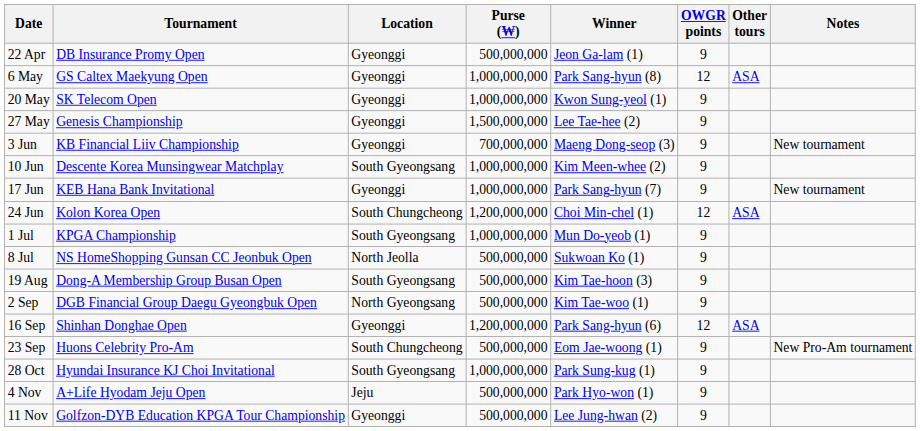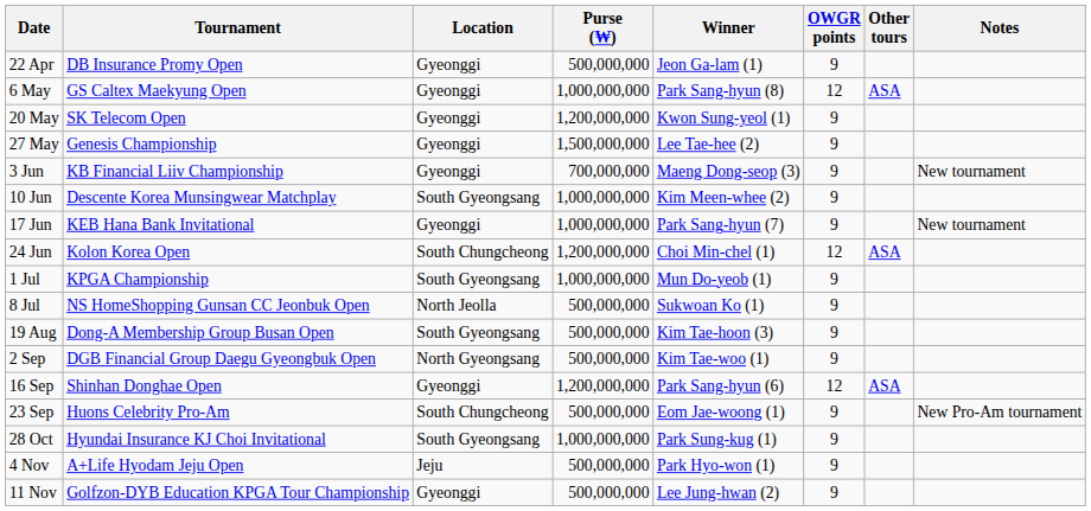 <table class="wikitable" style="font-size:95%;">
 <tr>
 <th>Date</th>
 <th>Tournament</th>
 <th>Location</th>
 <th>Purse<br>(<a href='#'>₩</a>)</th>
 <th>Winner</th>
 <th><a href='#'>OWGR</a><br>points</th>
 <th>Other<br>tours</th>
 <th>Notes</th>
 </tr>
 <tr>
 <td>22 Apr</td>
 <td><a href='#'>DB Insurance Promy Open</a></td>
 <td>Gyeonggi</td>
 <td align=right>500,000,000</td>
 <td> <a href='#'>Jeon Ga-lam</a> (1)</td>
 <td align=center>9</td>
 <td></td>
 <td></td>
 </tr>
 <tr>
 <td>6 May</td>
 <td><a href='#'>GS Caltex Maekyung Open</a></td>
 <td>Gyeonggi</td>
 <td align=right>1,000,000,000</td>
 <td> <a href='#'>Park Sang-hyun</a> (8)</td>
 <td align=center>12</td>
 <td><a href='#'>ASA</a></td>
 <td></td>
 </tr>
 <tr>
 <td>20 May</td>
 <td><a href='#'>SK Telecom Open</a></td>
 <td>Gyeonggi</td>
-<td align=right>1,000,000,000</td>
+<td align=right>1,200,000,000</td>
 <td> <a href='#'>Kwon Sung-yeol</a> (1)</td>
 <td align=center>9</td>
 <td></td>
 <td></td>
 </tr>
 <tr>
 <td>27 May</td>
 <td><a href='#'>Genesis Championship</a></td>
 <td>Gyeonggi</td>
 <td align=right>1,500,000,000</td>
 <td> <a href='#'>Lee Tae-hee</a> (2)</td>
 <td align=center>9</td>
 <td></td>
 <td></td>
 </tr>
 <tr>
 <td>3 Jun</td>
 <td><a href='#'>KB Financial Liiv Championship</a></td>
 <td>Gyeonggi</td>
 <td align=right>700,000,000</td>
 <td> <a href='#'>Maeng Dong-seop</a> (3)</td>
 <td align=center>9</td>
 <td></td>
 <td>New tournament</td>
 </tr>
 <tr>
 <td>10 Jun</td>
 <td><a href='#'>Descente Korea Munsingwear Matchplay</a></td>
 <td>South Gyeongsang</td>
 <td align=right>1,000,000,000</td>
 <td> <a href='#'>Kim Meen-whee</a> (2)</td>
 <td align=center>9</td>
 <td></td>
 <td></td>
 </tr>
 <tr>
 <td>17 Jun</td>
 <td><a href='#'>KEB Hana Bank Invitational</a></td>
 <td>Gyeonggi</td>
 <td align=right>1,000,000,000</td>
 <td> <a href='#'>Park Sang-hyun</a> (7)</td>
 <td align=center>9</td>
 <td></td>
 <td>New tournament</td>
 </tr>
 <tr>
 <td>24 Jun</td>
 <td><a href='#'>Kolon Korea Open</a></td>
 <td>South Chungcheong</td>
 <td align=right>1,200,000,000</td>
 <td> <a href='#'>Choi Min-chel</a> (1)</td>
 <td align=center>12</td>
 <td><a href='#'>ASA</a></td>
 <td></td>
 </tr>
 <tr>
 <td>1 Jul</td>
 <td><a href='#'>KPGA Championship</a></td>
 <td>South Gyeongsang</td>
 <td align=right>1,000,000,000</td>
 <td> <a href='#'>Mun Do-yeob</a> (1)</td>
 <td align=center>9</td>
 <td></td>
 <td></td>
 </tr>
 <tr>
 <td>8 Jul</td>
 <td><a href='#'>NS HomeShopping Gunsan CC Jeonbuk Open</a></td>
 <td>North Jeolla</td>
 <td align=right>500,000,000</td>
 <td> <a href='#'>Sukwoan Ko</a> (1)</td>
 <td align=center>9</td>
 <td></td>
 <td></td>
 </tr>
 <tr>
 <td>19 Aug</td>
 <td><a href='#'>Dong-A Membership Group Busan Open</a></td>
 <td>South Gyeongsang</td>
 <td align=right>500,000,000</td>
 <td> <a href='#'>Kim Tae-hoon</a> (3)</td>
 <td align=center>9</td>
 <td></td>
 <td></td>
 </tr>
 <tr>
 <td>2 Sep</td>
 <td><a href='#'>DGB Financial Group Daegu Gyeongbuk Open</a></td>
 <td>North Gyeongsang</td>
 <td align=right>500,000,000</td>
 <td> <a href='#'>Kim Tae-woo</a> (1)</td>
 <td align=center>9</td>
 <td></td>
 <td></td>
 </tr>
 <tr>
 <td>16 Sep</td>
 <td><a href='#'>Shinhan Donghae Open</a></td>
 <td>Gyeonggi</td>
 <td align=right>1,200,000,000</td>
 <td> <a href='#'>Park Sang-hyun</a> (6)</td>
 <td align=center>12</td>
 <td><a href='#'>ASA</a></td>
 <td></td>
 </tr>
 <tr>
 <td>23 Sep</td>
 <td><a href='#'>Huons Celebrity Pro-Am</a></td>
 <td>South Chungcheong</td>
 <td align=right>500,000,000</td>
 <td> <a href='#'>Eom Jae-woong</a> (1)</td>
 <td align=center>9</td>
 <td></td>
 <td>New Pro-Am tournament</td>
 </tr>
 <tr>
 <td>28 Oct</td>
 <td><a href='#'>Hyundai Insurance KJ Choi Invitational</a></td>
 <td>South Gyeongsang</td>
 <td align=right>1,000,000,000</td>
 <td> <a href='#'>Park Sung-kug</a> (1)</td>
 <td align=center>9</td>
 <td></td>
 <td></td>
 </tr>
 <tr>
 <td>4 Nov</td>
 <td><a href='#'>A+Life Hyodam Jeju Open</a></td>
 <td>Jeju</td>
 <td align=right>500,000,000</td>
 <td> <a href='#'>Park Hyo-won</a> (1)</td>
 <td align=center>9</td>
 <td></td>
 <td></td>
 </tr>
 <tr>
 <td>11 Nov</td>
 <td><a href='#'>Golfzon-DYB Education KPGA Tour Championship</a></td>
 <td>Gyeonggi</td>
 <td align=right>500,000,000</td>
 <td> <a href='#'>Lee Jung-hwan</a> (2)</td>
 <td align=center>9</td>
 <td></td>
 <td></td>
 </tr>
 </table>
